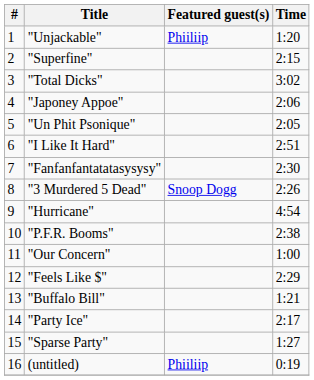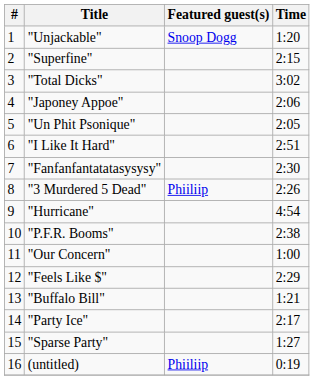 <table class="wikitable">
 <tr>
 <th>#</th>
 <th>Title</th>
 <th>Featured guest(s)</th>
 <th>Time</th>
 </tr>
 <tr>
 <td>1</td>
 <td>"Unjackable"</td>
-<td><a href='#'>Phiiliip</a></td>
+<td><a href='#'>Snoop Dogg</a></td>
 <td>1:20</td>
 </tr>
 <tr>
 <td>2</td>
 <td>"Superfine"</td>
 <td></td>
 <td>2:15</td>
 </tr>
 <tr>
 <td>3</td>
 <td>"Total Dicks"</td>
 <td></td>
 <td>3:02</td>
 </tr>
 <tr>
 <td>4</td>
 <td>"Japoney Appoe"</td>
 <td></td>
 <td>2:06</td>
 </tr>
 <tr>
 <td>5</td>
 <td>"Un Phit Psonique"</td>
 <td></td>
 <td>2:05</td>
 </tr>
 <tr>
 <td>6</td>
 <td>"I Like It Hard"</td>
 <td></td>
 <td>2:51</td>
 </tr>
 <tr>
 <td>7</td>
 <td>"Fanfanfantatatasysysy"</td>
 <td></td>
 <td>2:30</td>
 </tr>
 <tr>
 <td>8</td>
 <td>"3 Murdered 5 Dead"</td>
-<td><a href='#'>Snoop Dogg</a></td>
+<td><a href='#'>Phiiliip</a></td>
 <td>2:26</td>
 </tr>
 <tr>
 <td>9</td>
 <td>"Hurricane"</td>
 <td></td>
 <td>4:54</td>
 </tr>
 <tr>
 <td>10</td>
 <td>"P.F.R. Booms"</td>
 <td></td>
 <td>2:38</td>
 </tr>
 <tr>
 <td>11</td>
 <td>"Our Concern"</td>
 <td></td>
 <td>1:00</td>
 </tr>
 <tr>
 <td>12</td>
 <td>"Feels Like $"</td>
 <td></td>
 <td>2:29</td>
 </tr>
 <tr>
 <td>13</td>
 <td>"Buffalo Bill"</td>
 <td></td>
 <td>1:21</td>
 </tr>
 <tr>
 <td>14</td>
 <td>"Party Ice"</td>
 <td></td>
 <td>2:17</td>
 </tr>
 <tr>
 <td>15</td>
 <td>"Sparse Party"</td>
 <td></td>
 <td>1:27</td>
 </tr>
 <tr>
 <td>16</td>
 <td>(untitled)</td>
 <td><a href='#'>Phiiliip</a></td>
 <td>0:19</td>
 </tr>
 <tr>
 </tr>
 </table>
